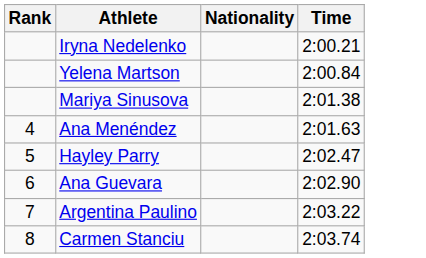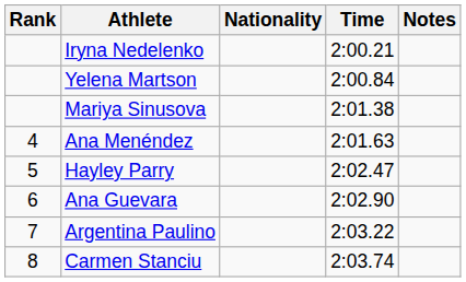 <table class="wikitable sortable" style="text-align:center">
 <tr>
 <th>Rank</th>
 <th>Athlete</th>
 <th>Nationality</th>
 <th>Time</th>
+<th>Notes</th>
 </tr>
 <tr>
 <td></td>
 <td align=left><a href='#'>Iryna Nedelenko</a></td>
 <td align=left></td>
 <td>2:00.21</td>
+<td></td>
 </tr>
 <tr>
 <td></td>
 <td align=left><a href='#'>Yelena Martson</a></td>
 <td align=left></td>
 <td>2:00.84</td>
+<td></td>
 </tr>
 <tr>
 <td></td>
 <td align=left><a href='#'>Mariya Sinusova</a></td>
 <td align=left></td>
 <td>2:01.38</td>
+<td></td>
 </tr>
 <tr>
 <td>4</td>
 <td align=left><a href='#'>Ana Menéndez</a></td>
 <td align=left></td>
 <td>2:01.63</td>
+<td></td>
 </tr>
 <tr>
 <td>5</td>
 <td align=left><a href='#'>Hayley Parry</a></td>
 <td align=left></td>
 <td>2:02.47</td>
+<td></td>
 </tr>
 <tr>
 <td>6</td>
 <td align=left><a href='#'>Ana Guevara</a></td>
 <td align=left></td>
 <td>2:02.90</td>
+<td></td>
 </tr>
 <tr>
 <td>7</td>
 <td align=left><a href='#'>Argentina Paulino</a></td>
 <td align=left></td>
 <td>2:03.22</td>
+<td></td>
 </tr>
 <tr>
 <td>8</td>
 <td align=left><a href='#'>Carmen Stanciu</a></td>
 <td align=left></td>
 <td>2:03.74</td>
+<td></td>
 </tr>
 </table>
